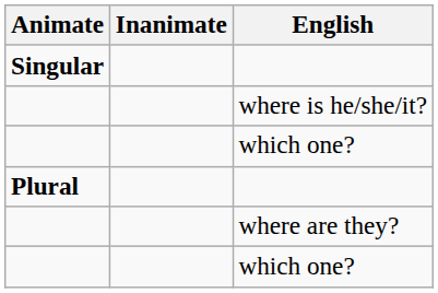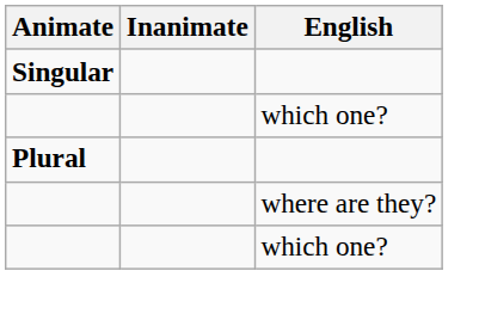 <table class="wikitable">
 <tr>
 <th>Animate</th>
 <th>Inanimate</th>
 <th>English</th>
 </tr>
 <tr>
 <td><strong>Singular</strong></td>
 <td></td>
 <td></td>
-</tr>
-<tr>
-<td></td>
-<td></td>
-<td>where is he/she/it?</td>
 </tr>
 <tr>
 <td></td>
 <td></td>
 <td>which one?</td>
 </tr>
 <tr>
 <td><strong>Plural</strong></td>
 <td></td>
 <td></td>
 </tr>
 <tr>
 <td></td>
 <td></td>
 <td>where are they?</td>
 </tr>
 <tr>
 <td></td>
 <td></td>
 <td>which one?</td>
 </tr>
 </table>
